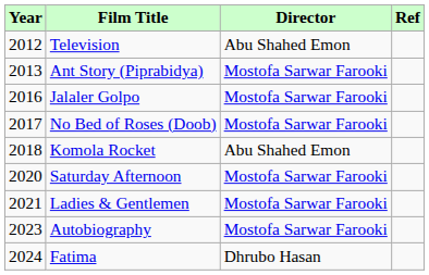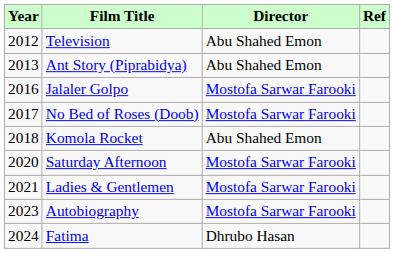 <table class="wikitable sortable">
 <tr>
 <th style="background:#cfc; text-align:center;">Year</th>
 <th style="background:#cfc; text-align:center;">Film Title</th>
 <th style="background:#cfc; text-align:center;">Director</th>
 <th style="background:#cfc; text-align:center;">Ref</th>
 </tr>
 <tr>
 <td>2012</td>
 <td><a href='#'>Television</a></td>
 <td>Abu Shahed Emon</td>
 <td></td>
 </tr>
 <tr>
 <td>2013</td>
 <td><a href='#'>Ant Story (Piprabidya)</a></td>
-<td><a href='#'>Mostofa Sarwar Farooki</a></td>
+<td>Abu Shahed Emon</td>
 <td></td>
 </tr>
 <tr>
 <td>2016</td>
 <td><a href='#'>Jalaler Golpo</a></td>
 <td><a href='#'>Mostofa Sarwar Farooki</a></td>
 <td></td>
 </tr>
 <tr>
 <td>2017</td>
 <td><a href='#'>No Bed of Roses (Doob)</a></td>
 <td><a href='#'>Mostofa Sarwar Farooki</a></td>
 <td></td>
 </tr>
 <tr>
 <td>2018</td>
 <td><a href='#'>Komola Rocket</a></td>
 <td>Abu Shahed Emon</td>
 <td></td>
 </tr>
 <tr>
 <td>2020</td>
 <td><a href='#'>Saturday Afternoon</a></td>
 <td><a href='#'>Mostofa Sarwar Farooki</a></td>
 <td></td>
 </tr>
 <tr>
 <td>2021</td>
 <td><a href='#'>Ladies & Gentlemen</a></td>
 <td><a href='#'>Mostofa Sarwar Farooki</a></td>
 <td></td>
 </tr>
 <tr>
 <td>2023</td>
 <td><a href='#'>Autobiography</a></td>
 <td><a href='#'>Mostofa Sarwar Farooki</a></td>
 <td></td>
 </tr>
 <tr>
 <td>2024</td>
 <td><a href='#'>Fatima</a></td>
 <td>Dhrubo Hasan</td>
 <td></td>
 </tr>
 </table>
